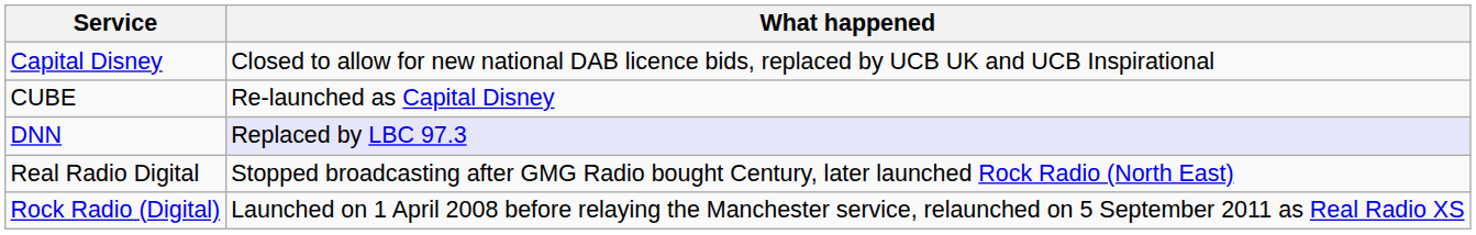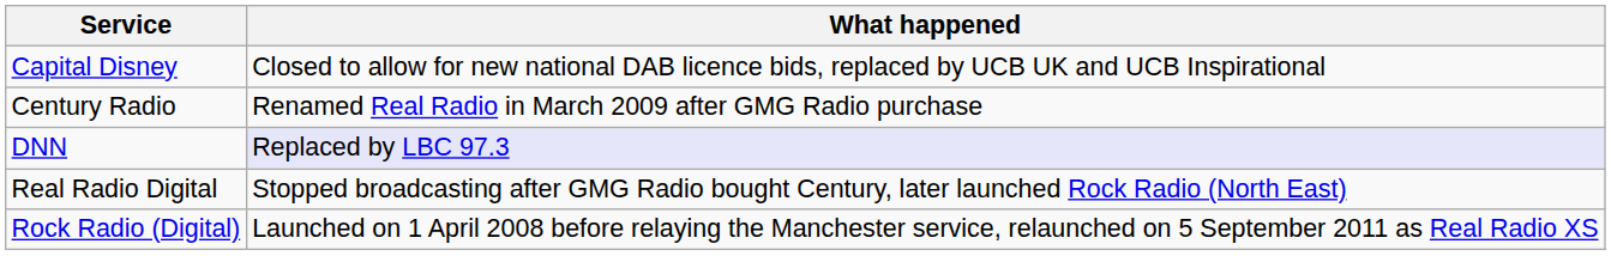 <table class="wikitable sortable">
 <tr>
 <th>Service</th>
 <th>What happened</th>
 </tr>
 <tr>
 <td><a href='#'>Capital Disney</a></td>
 <td>Closed to allow for new national DAB licence bids, replaced by UCB UK and UCB Inspirational</td>
 </tr>
 <tr>
-<td>CUBE</td>
-<td>Re-launched as <a href='#'>Capital Disney</a></td>
+<td>Century Radio</td>
+<td>Renamed <a href='#'>Real Radio</a> in March 2009 after GMG Radio purchase</td>
 </tr>
 <tr>
 <td><a href='#'>DNN</a></td>
 <td style="background: lavender;">Replaced by <a href='#'>LBC 97.3</a></td>
 </tr>
 <tr>
 <td>Real Radio Digital</td>
 <td>Stopped broadcasting after GMG Radio bought Century, later launched <a href='#'>Rock Radio (North East)</a></td>
 </tr>
 <tr>
 <td><a href='#'>Rock Radio (Digital)</a></td>
 <td>Launched on 1 April 2008 before relaying the Manchester service, relaunched on 5 September 2011 as <a href='#'>Real Radio XS</a></td>
 </tr>
 </table>
